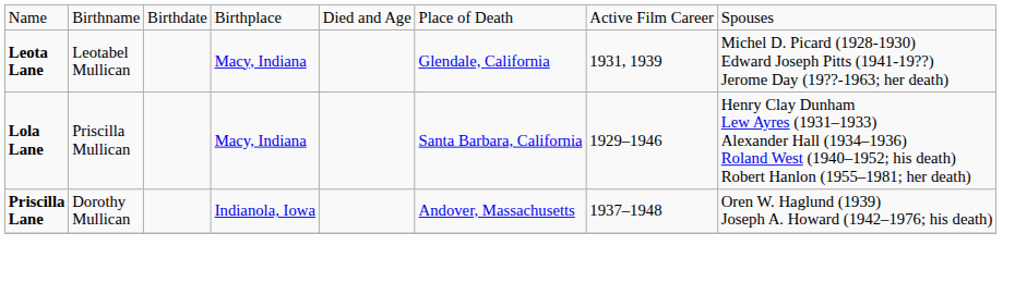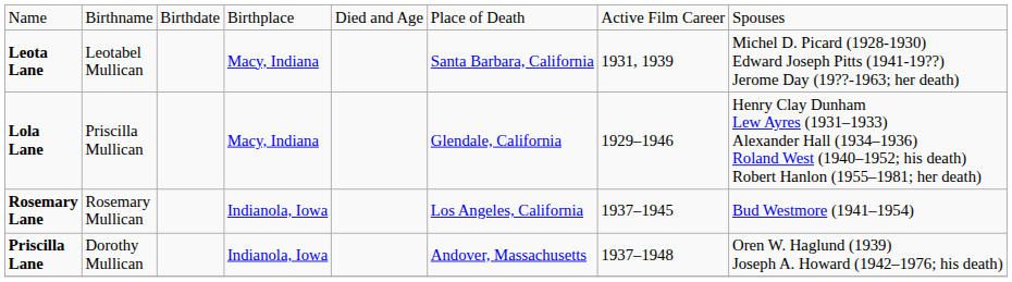 <table class=wikitable width= style="text-align: center">
 <tr>
 <td colwidth=>Name</td>
 <td colwidth=>Birthname</td>
 <td colwidth=>Birthdate</td>
 <td colwidth=>Birthplace</td>
 <td colwidth=>Died and Age</td>
 <td colwidth=>Place of Death</td>
 <td colwidth=>Active Film Career</td>
 <td colwidth=>Spouses</td>
 </tr>
 <tr>
 <td><strong>Leota<br>Lane</strong></td>
 <td>Leotabel<br>Mullican</td>
 <td></td>
 <td><a href='#'>Macy, Indiana</a></td>
 <td></td>
-<td><a href='#'>Glendale, California</a></td>
+<td><a href='#'>Santa Barbara, California</a></td>
 <td>1931, 1939</td>
 <td>Michel D. Picard (1928-1930)<br>Edward Joseph Pitts (1941-19??)<br>Jerome Day (19??-1963; her death)</td>
 </tr>
 <tr>
 <td><strong>Lola<br>Lane</strong></td>
 <td>Priscilla<br>Mullican</td>
 <td></td>
 <td><a href='#'>Macy, Indiana</a></td>
 <td></td>
-<td><a href='#'>Santa Barbara, California</a></td>
+<td><a href='#'>Glendale, California</a></td>
 <td>1929–1946</td>
 <td>Henry Clay Dunham<br><a href='#'>Lew Ayres</a> (1931–1933)<br>Alexander Hall (1934–1936)<br><a href='#'>Roland West</a> (1940–1952; his death)<br>Robert Hanlon (1955–1981; her death)</td>
+</tr>
+<tr>
+<td><strong>Rosemary<br>Lane</strong></td>
+<td>Rosemary<br>Mullican</td>
+<td></td>
+<td><a href='#'>Indianola, Iowa</a></td>
+<td></td>
+<td><a href='#'>Los Angeles, California</a></td>
+<td>1937–1945</td>
+<td><a href='#'>Bud Westmore</a> (1941–1954)</td>
 </tr>
 <tr>
 <td><strong>Priscilla<br>Lane</strong></td>
 <td>Dorothy<br>Mullican</td>
 <td></td>
 <td><a href='#'>Indianola, Iowa</a></td>
 <td></td>
 <td><a href='#'>Andover, Massachusetts</a></td>
 <td>1937–1948</td>
 <td>Oren W. Haglund (1939)<br>Joseph A. Howard (1942–1976; his death)</td>
 </tr>
 <tr>
 </tr>
 </table>
